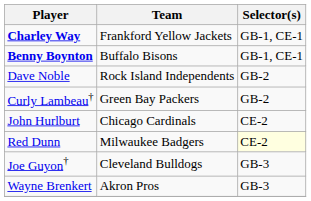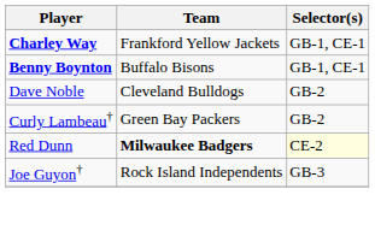 <table class="wikitable" style="text-align:left;">
 <tr>
 <th>Player</th>
 <th>Team</th>
 <th>Selector(s)</th>
 </tr>
 <tr>
 <td><strong><a href='#'>Charley Way</a></strong></td>
 <td>Frankford Yellow Jackets</td>
 <td>GB-1, CE-1</td>
 </tr>
 <tr>
 <td><strong><a href='#'>Benny Boynton</a></strong></td>
 <td>Buffalo Bisons</td>
 <td>GB-1, CE-1</td>
 </tr>
 <tr>
 <td><a href='#'>Dave Noble</a></td>
-<td>Rock Island Independents</td>
+<td>Cleveland Bulldogs</td>
 <td>GB-2</td>
 </tr>
 <tr>
 <td><a href='#'>Curly Lambeau</a><sup>†</sup></td>
 <td>Green Bay Packers</td>
 <td>GB-2</td>
 </tr>
 <tr>
-<td><a href='#'>John Hurlburt</a></td>
-<td>Chicago Cardinals</td>
-<td>CE-2</td>
-</tr>
-<tr>
 <td><a href='#'>Red Dunn</a></td>
-<td>Milwaukee Badgers</td>
+<td><strong>Milwaukee Badgers</strong></td>
 <td style="background: lightyellow;">CE-2</td>
 </tr>
 <tr>
 <td><a href='#'>Joe Guyon</a><sup>†</sup></td>
-<td>Cleveland Bulldogs</td>
-<td>GB-3</td>
-</tr>
-<tr>
-<td><a href='#'>Wayne Brenkert</a></td>
-<td>Akron Pros</td>
+<td>Rock Island Independents</td>
 <td>GB-3</td>
 </tr>
 <tr>
 </tr>
 </table>
